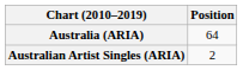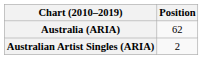 <table class="wikitable sortable plainrowheaders" style="text-align:center">
 <tr>
 <th scope="col">Chart (2010–2019)</th>
 <th scope="col">Position</th>
 </tr>
 <tr>
 <th scope="row">Australia (ARIA)</th>
-<td>64</td>
+<td>62</td>
 </tr>
 <tr>
 <th scope="row">Australian Artist Singles (ARIA)</th>
 <td>2</td>
 </tr>
 </table>
